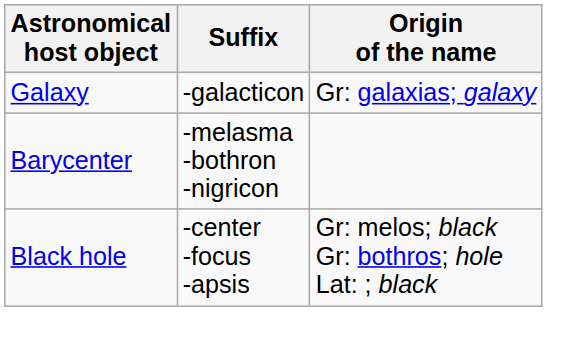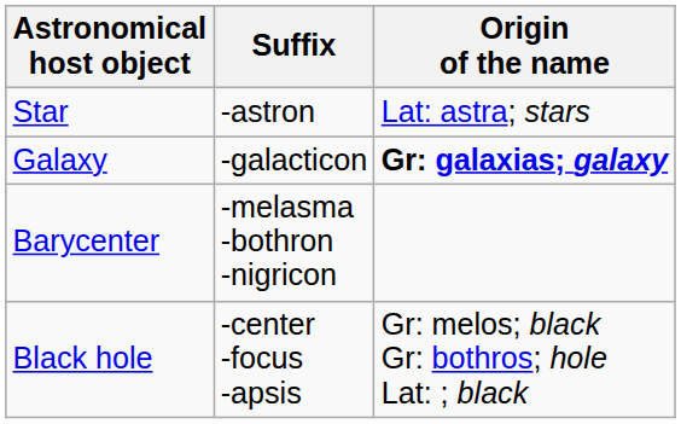 <table class="wikitable">
 <tr>
 <th>Astronomical<br> host object</th>
 <th>Suffix</th>
 <th>Origin<br>of the name</th>
 </tr>
 <tr>
+<td><a href='#'>Star</a></td>
+<td>-astron</td>
+<td><a href='#'>Lat: astra</a>; <em>stars</em></td>
+</tr>
+<tr>
 <td><a href='#'>Galaxy</a></td>
 <td>-galacticon</td>
-<td>Gr: <a href='#'>galaxias; <em>galaxy</em></a></td>
+<td><strong>Gr: <a href='#'>galaxias; <em>galaxy</em></a></strong></td>
 </tr>
 <tr>
 <td><a href='#'>Barycenter</a></td>
 <td>-melasma<br>-bothron<br>-nigricon</td>
 <td></td>
 </tr>
 <tr>
 <td><a href='#'>Black hole</a></td>
 <td>-center<br>-focus<br>-apsis</td>
 <td>Gr: melos; <em>black</em><br>Gr: <a href='#'>bothros</a>; <em>hole</em><br>Lat: ; <em>black</em></td>
 </tr>
 </table>
